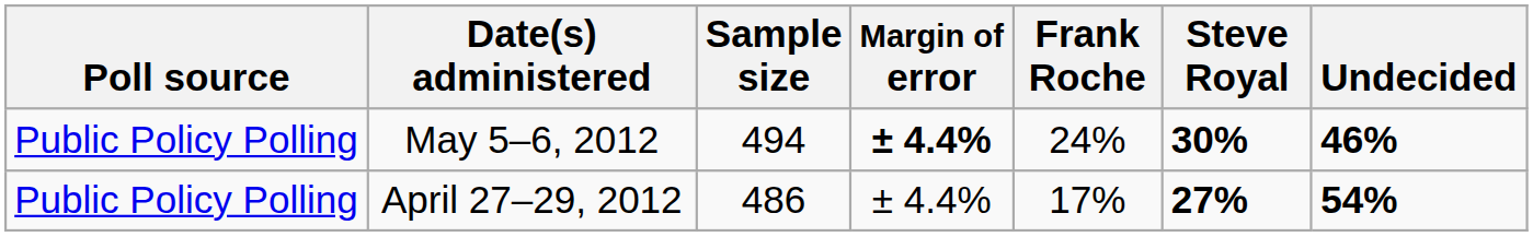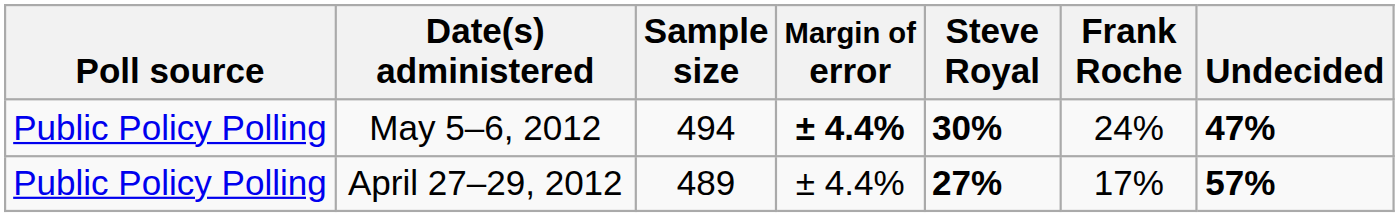 <table class="wikitable">
 <tr valign= bottom>
 <th>Poll source</th>
 <th style="width:130px;">Date(s)<br>administered</th>
 <th class=small>Sample<br>size</th>
 <th><small>Margin of</small><br>error</th>
+<th style="width:55px;">Steve<br>Royal</th>
 <th style="width:55px;">Frank<br>Roche</th>
-<th style="width:55px;">Steve<br>Royal</th>
 <th style="width:55px;">Undecided</th>
 </tr>
 <tr>
 <td><a href='#'>Public Policy Polling</a></td>
 <td align=center>May 5–6, 2012</td>
 <td align=center>494</td>
 <td align=center><strong>± 4.4%</strong></td>
+<td><strong>30%</strong></td>
 <td align=center>24%</td>
-<td><strong>30%</strong></td>
-<td><strong>46%</strong></td>
+<td><strong>47%</strong></td>
 </tr>
 <tr>
 <td><a href='#'>Public Policy Polling</a></td>
 <td align=center>April 27–29, 2012</td>
-<td align=center>486</td>
+<td align=center>489</td>
 <td align=center>± 4.4%</td>
+<td><strong>27%</strong></td>
 <td align=center>17%</td>
-<td><strong>27%</strong></td>
-<td><strong>54%</strong></td>
+<td><strong>57%</strong></td>
 </tr>
 </table>
